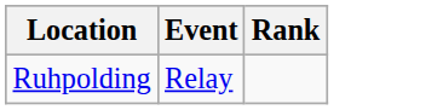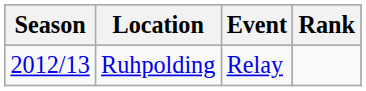 <table class="wikitable sortable" style="font-size:90%" style="text-align:center">
 <tr>
+<th>Season</th>
 <th>Location</th>
 <th>Event</th>
 <th>Rank</th>
 </tr>
 <tr>
+<td><a href='#'>2012/13</a></td>
 <td><a href='#'>Ruhpolding</a></td>
 <td><a href='#'>Relay</a></td>
 <td></td>
 </tr>
 </table>
